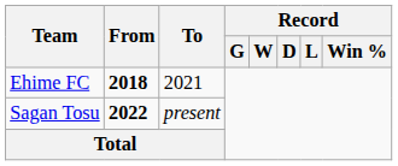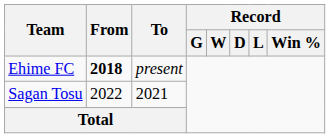 <table class="wikitable" style="text-align: center">
 <tr>
 <th rowspan="2">Team</th>
 <th rowspan="2">From</th>
 <th rowspan="2">To</th>
 <th colspan="5">Record</th>
 </tr>
 <tr>
 <th>G</th>
 <th>W</th>
 <th>D</th>
 <th>L</th>
 <th>Win %</th>
 </tr>
 <tr>
 <td align="left"><a href='#'>Ehime FC</a></td>
 <td align="left"><strong>2018</strong></td>
-<td align="left">2021<br></td>
+<td align="left"><em>present</em><br></td>
 </tr>
 <tr>
 <td align="left"><a href='#'>Sagan Tosu</a></td>
-<td align="left"><strong>2022</strong></td>
-<td align="left"><em>present</em><br></td>
+<td align="left">2022</td>
+<td align="left">2021<br></td>
 </tr>
 <tr>
 <th colspan="3">Total<br></th>
 </tr>
 </table>
